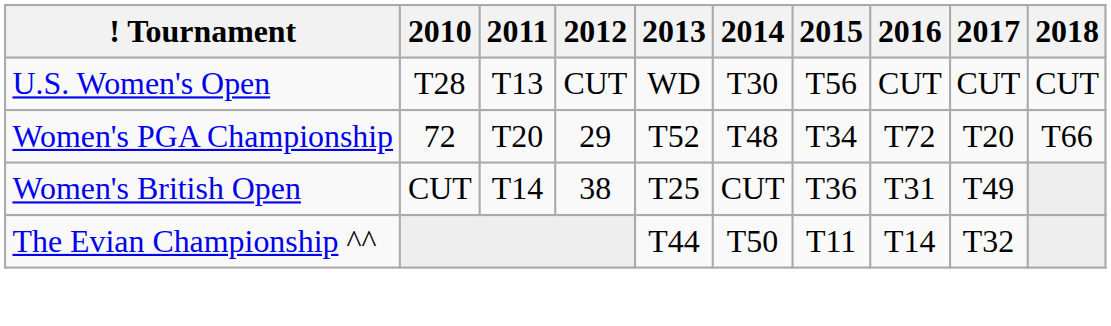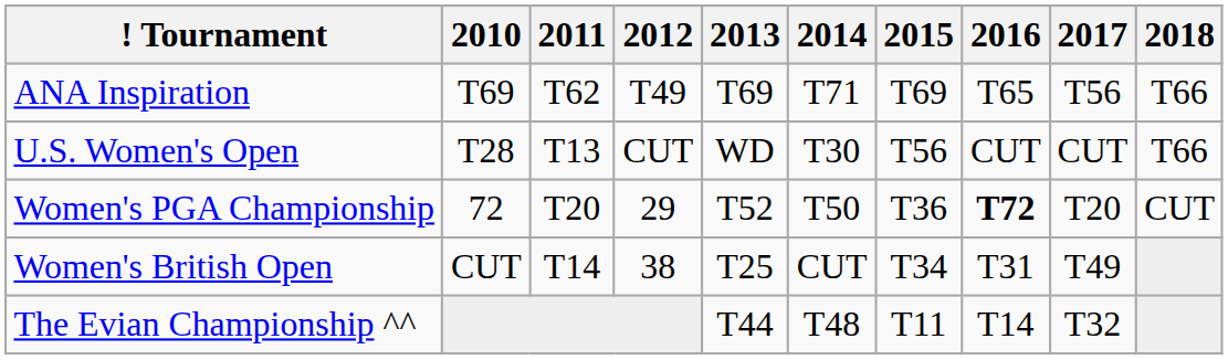 <table class="wikitable" style="font-size:95%;text-align:center;">
 <tr>
 <th>! Tournament</th>
 <th>2010</th>
 <th>2011</th>
 <th>2012</th>
 <th>2013</th>
 <th>2014</th>
 <th>2015</th>
 <th>2016</th>
 <th>2017</th>
 <th>2018</th>
 </tr>
 <tr>
+<td align=left><a href='#'>ANA Inspiration</a></td>
+<td>T69</td>
+<td>T62</td>
+<td>T49</td>
+<td>T69</td>
+<td>T71</td>
+<td>T69</td>
+<td>T65</td>
+<td>T56</td>
+<td>T66</td>
+</tr>
+<tr>
 <td align=left><a href='#'>U.S. Women's Open</a></td>
 <td>T28</td>
 <td>T13</td>
 <td>CUT</td>
 <td>WD</td>
 <td>T30</td>
 <td>T56</td>
 <td>CUT</td>
 <td>CUT</td>
-<td>CUT</td>
+<td>T66</td>
 </tr>
 <tr>
 <td align=left><a href='#'>Women's PGA Championship</a></td>
 <td>72</td>
 <td>T20</td>
 <td>29</td>
 <td>T52</td>
-<td>T48</td>
-<td>T34</td>
-<td>T72</td>
+<td>T50</td>
+<td>T36</td>
+<td><strong>T72</strong></td>
 <td>T20</td>
-<td>T66</td>
+<td>CUT</td>
 </tr>
 <tr>
 <td align=left><a href='#'>Women's British Open</a></td>
 <td>CUT</td>
 <td>T14</td>
 <td>38</td>
 <td>T25</td>
 <td>CUT</td>
-<td>T36</td>
+<td>T34</td>
 <td>T31</td>
 <td>T49</td>
 <td style="background:#eeeeee;"></td>
 </tr>
 <tr>
 <td align=left><a href='#'>The Evian Championship</a> ^^</td>
 <td style="background:#eeeeee;" colspan=3></td>
 <td>T44</td>
-<td>T50</td>
+<td>T48</td>
 <td>T11</td>
 <td>T14</td>
 <td>T32</td>
 <td style="background:#eeeeee;"></td>
 </tr>
 </table>
